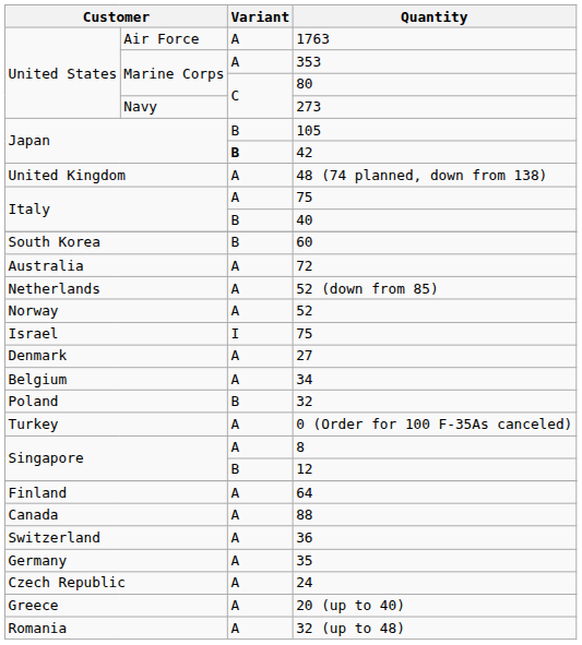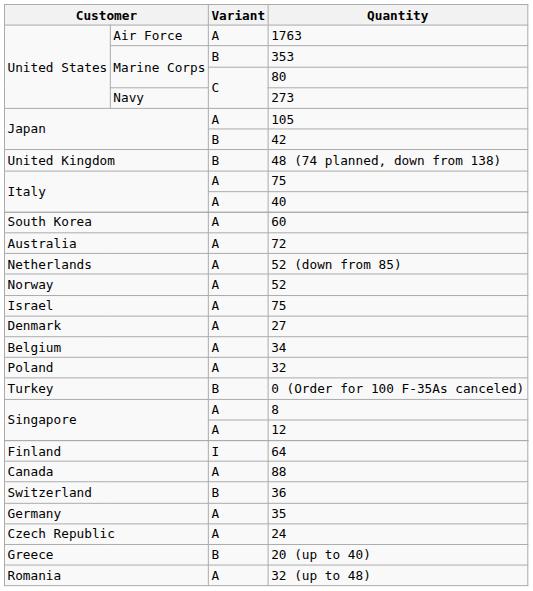 <table class="wikitable">
 <tr>
 <th colspan="2">Customer</th>
 <th>Variant</th>
 <th>Quantity</th>
 </tr>
 <tr>
 <td rowspan="4">United States</td>
 <td>Air Force</td>
 <td>A</td>
 <td>1763</td>
 </tr>
 <tr>
 <td rowspan="2">Marine Corps</td>
-<td>A</td>
+<td>B</td>
 <td>353</td>
 </tr>
 <tr>
 <td rowspan="2">C</td>
 <td>80</td>
 </tr>
 <tr>
 <td>Navy</td>
 <td>273</td>
 </tr>
 <tr>
 <td colspan="2" rowspan="2">Japan</td>
-<td>B</td>
+<td>A</td>
 <td>105</td>
 </tr>
 <tr>
-<td><strong>B</strong></td>
+<td>B</td>
 <td>42</td>
 </tr>
 <tr>
 <td colspan="2">United Kingdom</td>
-<td>A</td>
+<td>B</td>
 <td>48 (74 planned, down from 138)</td>
 </tr>
 <tr>
 <td colspan="2" rowspan="2">Italy</td>
 <td>A</td>
 <td>75</td>
 </tr>
 <tr>
-<td>B</td>
+<td>A</td>
 <td>40</td>
 </tr>
 <tr>
 </tr>
 <tr>
 <td colspan="2">South Korea</td>
-<td>B</td>
+<td>A</td>
 <td>60</td>
 </tr>
 <tr>
 <td colspan="2">Australia</td>
 <td>A</td>
 <td>72</td>
 </tr>
 <tr>
 <td colspan="2">Netherlands</td>
 <td>A</td>
 <td>52 (down from 85)</td>
 </tr>
 <tr>
 <td colspan="2">Norway</td>
 <td>A</td>
 <td>52</td>
 </tr>
 <tr>
 <td colspan="2">Israel</td>
-<td>I</td>
+<td>A</td>
 <td>75</td>
 </tr>
 <tr>
 <td colspan="2">Denmark</td>
 <td>A</td>
 <td>27</td>
 </tr>
 <tr>
 <td colspan="2">Belgium</td>
 <td>A</td>
 <td>34</td>
 </tr>
 <tr>
 <td colspan="2">Poland</td>
-<td>B</td>
+<td>A</td>
 <td>32</td>
 </tr>
 <tr>
 <td colspan="2">Turkey</td>
-<td>A</td>
+<td>B</td>
 <td>0 (Order for 100 F-35As canceled)</td>
 </tr>
 <tr>
 <td colspan="2" rowspan="2">Singapore</td>
 <td>A</td>
 <td>8</td>
 </tr>
 <tr>
-<td>B</td>
+<td>A</td>
 <td>12</td>
 </tr>
 <tr>
 </tr>
 <tr>
 <td colspan="2">Finland</td>
-<td>A</td>
+<td>I</td>
 <td>64</td>
 </tr>
 <tr>
 <td colspan="2">Canada</td>
 <td>A</td>
 <td>88</td>
 </tr>
 <tr>
 <td colspan="2">Switzerland</td>
-<td>A</td>
+<td>B</td>
 <td>36</td>
 </tr>
 <tr>
 <td colspan="2">Germany</td>
 <td>A</td>
 <td>35</td>
 </tr>
 <tr>
 <td colspan="2">Czech Republic</td>
 <td>A</td>
 <td>24</td>
 </tr>
 <tr>
 <td colspan="2">Greece</td>
-<td>A</td>
+<td>B</td>
 <td>20 (up to 40)</td>
 </tr>
 <tr>
 <td colspan="2">Romania</td>
 <td>A</td>
 <td>32 (up to 48)</td>
 </tr>
 </table>
